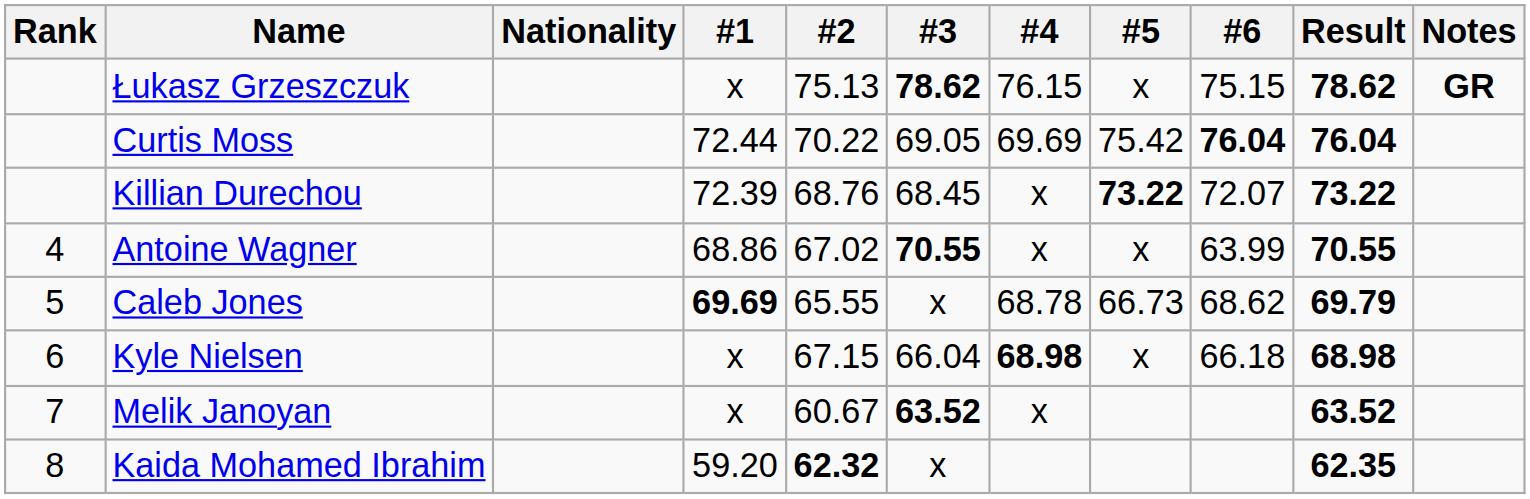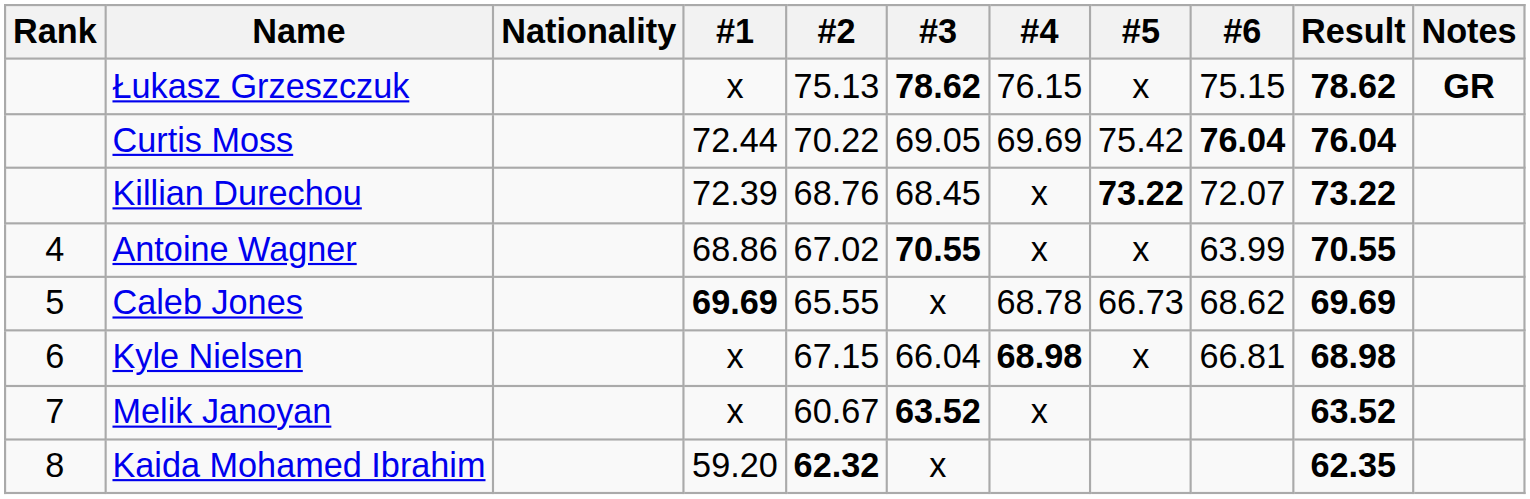 <table class="wikitable sortable" style="text-align:center">
 <tr>
 <th>Rank</th>
 <th>Name</th>
 <th>Nationality</th>
 <th>#1</th>
 <th>#2</th>
 <th>#3</th>
 <th>#4</th>
 <th>#5</th>
 <th>#6</th>
 <th>Result</th>
 <th>Notes</th>
 </tr>
 <tr>
 <td></td>
 <td align=left><a href='#'>Łukasz Grzeszczuk</a></td>
 <td align=left></td>
 <td>x</td>
 <td>75.13</td>
 <td><strong>78.62</strong></td>
 <td>76.15</td>
 <td>x</td>
 <td>75.15</td>
 <td><strong>78.62</strong></td>
 <td><strong>GR</strong></td>
 </tr>
 <tr>
 <td></td>
 <td align=left><a href='#'>Curtis Moss</a></td>
 <td align=left></td>
 <td>72.44</td>
 <td>70.22</td>
 <td>69.05</td>
 <td>69.69</td>
 <td>75.42</td>
 <td><strong>76.04</strong></td>
 <td><strong>76.04</strong></td>
 <td></td>
 </tr>
 <tr>
 <td></td>
 <td align=left><a href='#'>Killian Durechou</a></td>
 <td align=left></td>
 <td>72.39</td>
 <td>68.76</td>
 <td>68.45</td>
 <td>x</td>
 <td><strong>73.22</strong></td>
 <td>72.07</td>
 <td><strong>73.22</strong></td>
 <td></td>
 </tr>
 <tr>
 <td>4</td>
 <td align=left><a href='#'>Antoine Wagner</a></td>
 <td align=left></td>
 <td>68.86</td>
 <td>67.02</td>
 <td><strong>70.55</strong></td>
 <td>x</td>
 <td>x</td>
 <td>63.99</td>
 <td><strong>70.55</strong></td>
 <td></td>
 </tr>
 <tr>
 <td>5</td>
 <td align=left><a href='#'>Caleb Jones</a></td>
 <td align=left></td>
 <td><strong>69.69</strong></td>
 <td>65.55</td>
 <td>x</td>
 <td>68.78</td>
 <td>66.73</td>
 <td>68.62</td>
-<td><strong>69.79</strong></td>
+<td><strong>69.69</strong></td>
 <td></td>
 </tr>
 <tr>
 <td>6</td>
 <td align=left><a href='#'>Kyle Nielsen</a></td>
 <td align=left></td>
 <td>x</td>
 <td>67.15</td>
 <td>66.04</td>
 <td><strong>68.98</strong></td>
 <td>x</td>
-<td>66.18</td>
+<td>66.81</td>
 <td><strong>68.98</strong></td>
 <td></td>
 </tr>
 <tr>
 <td>7</td>
 <td align=left><a href='#'>Melik Janoyan</a></td>
 <td align=left></td>
 <td>x</td>
 <td>60.67</td>
 <td><strong>63.52</strong></td>
 <td>x</td>
 <td></td>
 <td></td>
 <td><strong>63.52</strong></td>
 <td></td>
 </tr>
 <tr>
 <td>8</td>
 <td align=left><a href='#'>Kaida Mohamed Ibrahim</a></td>
 <td align=left></td>
 <td>59.20</td>
 <td><strong>62.32</strong></td>
 <td>x</td>
 <td></td>
 <td></td>
 <td></td>
 <td><strong>62.35</strong></td>
 <td></td>
 </tr>
 </table>
